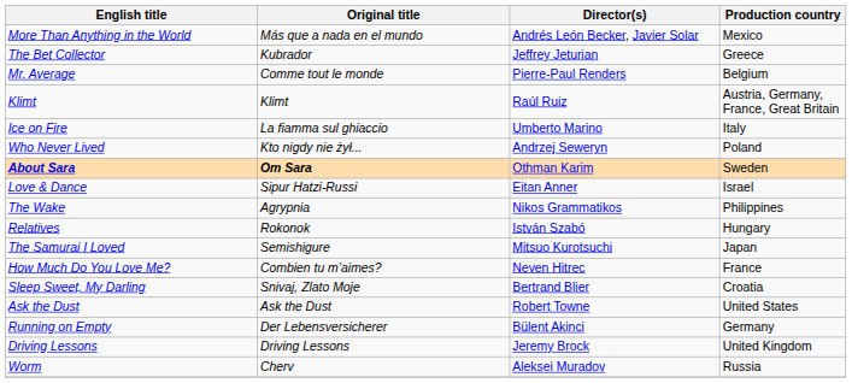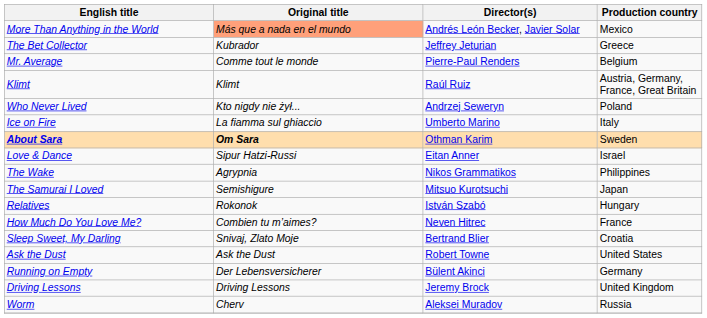 <table class="sortable wikitable" width="85%" cellpadding="5">
 <tr>
 <th width="30%">English title</th>
 <th width="30%">Original title</th>
 <th width="25%">Director(s)</th>
 <th width="15%">Production country</th>
 </tr>
 <tr>
 <td><em><a href='#'>More Than Anything in the World</a></em></td>
-<td><em>Más que a nada en el mundo</em></td>
+<td style="background: lightsalmon;"><em>Más que a nada en el mundo</em></td>
 <td><a href='#'>Andrés León Becker</a>, <a href='#'>Javier Solar</a></td>
 <td>Mexico</td>
 </tr>
 <tr>
 <td><em><a href='#'>The Bet Collector</a></em></td>
 <td><em>Kubrador</em></td>
 <td><a href='#'>Jeffrey Jeturian</a></td>
 <td>Greece</td>
 </tr>
 <tr>
 <td><em><a href='#'>Mr. Average</a></em></td>
 <td><em>Comme tout le monde</em></td>
 <td><a href='#'>Pierre-Paul Renders</a></td>
 <td>Belgium</td>
 </tr>
 <tr>
 <td><em><a href='#'>Klimt</a></em></td>
 <td><em>Klimt</em></td>
 <td><a href='#'>Raúl Ruiz</a></td>
 <td>Austria, Germany, France, Great Britain</td>
 </tr>
 <tr>
+<td><em><a href='#'>Who Never Lived</a></em></td>
+<td><em>Kto nigdy nie żył...</em></td>
+<td><a href='#'>Andrzej Seweryn</a></td>
+<td>Poland</td>
+</tr>
+<tr>
 <td><em><a href='#'>Ice on Fire</a></em></td>
 <td><em>La fiamma sul ghiaccio</em></td>
 <td><a href='#'>Umberto Marino</a></td>
 <td>Italy</td>
-</tr>
-<tr>
-<td><em><a href='#'>Who Never Lived</a></em></td>
-<td><em>Kto nigdy nie żył...</em></td>
-<td><a href='#'>Andrzej Seweryn</a></td>
-<td>Poland</td>
 </tr>
 <tr style="background:#FFDEAD;">
 <td><strong><em><a href='#'>About Sara</a></em></strong></td>
 <td><strong><em>Om Sara</em></strong></td>
 <td><a href='#'>Othman Karim</a></td>
 <td>Sweden</td>
 </tr>
 <tr>
 <td><em><a href='#'>Love & Dance</a></em></td>
 <td><em>Sipur Hatzi-Russi</em></td>
 <td><a href='#'>Eitan Anner</a></td>
 <td>Israel</td>
 </tr>
 <tr>
 <td><em><a href='#'>The Wake</a></em></td>
 <td><em>Agrypnia</em></td>
 <td><a href='#'>Nikos Grammatikos</a></td>
 <td>Philippines</td>
 </tr>
 <tr>
+<td><em><a href='#'>The Samurai I Loved</a></em></td>
+<td><em>Semishigure</em></td>
+<td><a href='#'>Mitsuo Kurotsuchi</a></td>
+<td>Japan</td>
+</tr>
+<tr>
 <td><em><a href='#'>Relatives</a></em></td>
 <td><em>Rokonok</em></td>
 <td><a href='#'>István Szabó</a></td>
 <td>Hungary</td>
-</tr>
-<tr>
-<td><em><a href='#'>The Samurai I Loved</a></em></td>
-<td><em>Semishigure</em></td>
-<td><a href='#'>Mitsuo Kurotsuchi</a></td>
-<td>Japan</td>
 </tr>
 <tr>
 <td><em><a href='#'>How Much Do You Love Me?</a></em></td>
 <td><em>Combien tu m’aimes?</em></td>
 <td><a href='#'>Neven Hitrec</a></td>
 <td>France</td>
 </tr>
 <tr>
 <td><em><a href='#'>Sleep Sweet, My Darling</a></em></td>
 <td><em>Snivaj, Zlato Moje</em></td>
 <td><a href='#'>Bertrand Blier</a></td>
 <td>Croatia</td>
 </tr>
 <tr>
 <td><em><a href='#'>Ask the Dust</a></em></td>
 <td><em>Ask the Dust</em></td>
 <td><a href='#'>Robert Towne</a></td>
 <td>United States</td>
 </tr>
 <tr>
 <td><em><a href='#'>Running on Empty</a></em></td>
 <td><em>Der Lebensversicherer</em></td>
 <td><a href='#'>Bülent Akinci</a></td>
 <td>Germany</td>
 </tr>
 <tr>
 <td><em><a href='#'>Driving Lessons</a></em></td>
 <td><em>Driving Lessons</em></td>
 <td><a href='#'>Jeremy Brock</a></td>
 <td>United Kingdom</td>
 </tr>
 <tr>
 <td><em><a href='#'>Worm</a></em></td>
 <td><em>Cherv</em></td>
 <td><a href='#'>Aleksei Muradov</a></td>
 <td>Russia</td>
 </tr>
 <tr>
 </tr>
 </table>
